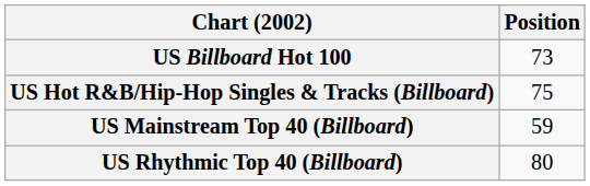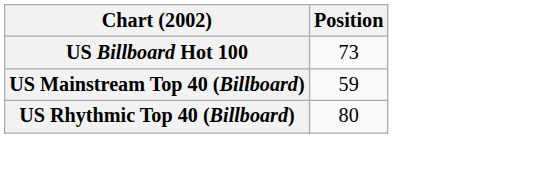 <table class="wikitable sortable plainrowheaders" style="text-align:center">
 <tr>
 <th scope="col">Chart (2002)</th>
 <th scope="col">Position</th>
 </tr>
 <tr>
 <th scope="row">US <em>Billboard</em> Hot 100</th>
 <td>73</td>
 </tr>
 <tr>
-<th scope="row">US Hot R&B/Hip-Hop Singles & Tracks (<em>Billboard</em>)</th>
-<td>75</td>
-</tr>
-<tr>
 <th scope="row">US Mainstream Top 40 (<em>Billboard</em>)</th>
 <td>59</td>
 </tr>
 <tr>
 <th scope="row">US Rhythmic Top 40 (<em>Billboard</em>)</th>
 <td>80</td>
 </tr>
 </table>
